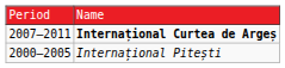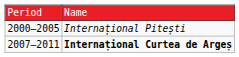 <table class="wikitable" style="text-align: left" align="right">
 <tr>
 <td style="background:#EB1E25;color:#FFFFFF;border:1px solid #373435">Period</td>
 <td style="background:#EB1E25;color:#FFFFFF;border:1px solid #373435">Name </td>
 </tr>
 <tr>
+<td>2000–2005</td>
+<td align=left><em>Internațional Pitești</em></td>
+</tr>
+<tr>
 <td>2007–2011</td>
 <td align=left><strong>Internațional Curtea de Argeș</strong></td>
 </tr>
-<tr>
-<td>2000–2005</td>
-<td align=left><em>Internațional Pitești</em></td>
-</tr>
 </table>
